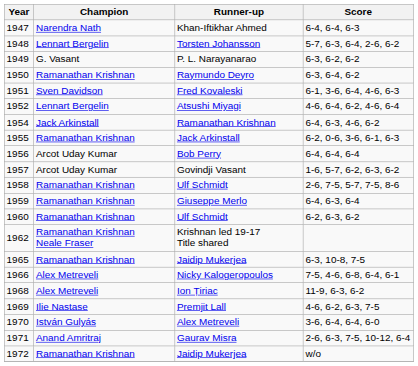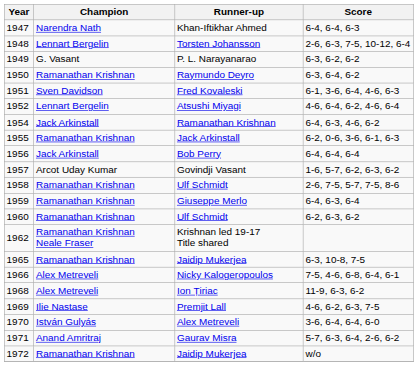 <table class=wikitable>
 <tr>
 <th style="width:40px">Year</th>
 <th style="width:220px">Champion</th>
 <th style="width:200px">Runner-up</th>
 <th style="width:170px" class="unsortable">Score</th>
 </tr>
 <tr>
 <td>1947</td>
 <td> <a href='#'>Narendra Nath</a></td>
 <td> Khan-Iftikhar Ahmed</td>
 <td>6-4, 6-4, 6-3</td>
 </tr>
 <tr>
 <td>1948</td>
 <td> <a href='#'>Lennart Bergelin</a></td>
 <td> <a href='#'>Torsten Johansson</a></td>
-<td>5-7, 6-3, 6-4, 2-6, 6-2</td>
+<td>2-6, 6-3, 7-5, 10-12, 6-4</td>
 </tr>
 <tr>
 <td>1949</td>
 <td> G. Vasant</td>
 <td> P. L. Narayanarao</td>
 <td>6-3, 6-2, 6-2</td>
 </tr>
 <tr>
 <td>1950</td>
 <td> <a href='#'>Ramanathan Krishnan</a></td>
 <td> <a href='#'>Raymundo Deyro</a></td>
 <td>6-3, 6-4, 6-2</td>
 </tr>
 <tr>
 <td>1951</td>
 <td> <a href='#'>Sven Davidson</a></td>
 <td> <a href='#'>Fred Kovaleski</a></td>
 <td>6-1, 3-6, 6-4, 4-6, 6-3</td>
 </tr>
 <tr>
 <td>1952</td>
 <td> <a href='#'>Lennart Bergelin</a></td>
 <td> <a href='#'>Atsushi Miyagi</a></td>
 <td>4-6, 6-4, 6-2, 4-6, 6-4</td>
 </tr>
 <tr>
 <td>1954</td>
 <td> <a href='#'>Jack Arkinstall</a></td>
 <td> <a href='#'>Ramanathan Krishnan</a></td>
 <td>6-4, 6-3, 4-6, 6-2</td>
 </tr>
 <tr>
 <td>1955</td>
 <td> <a href='#'>Ramanathan Krishnan</a></td>
 <td> <a href='#'>Jack Arkinstall</a></td>
 <td>6-2, 0-6, 3-6, 6-1, 6-3</td>
 </tr>
 <tr>
 <td>1956</td>
-<td> Arcot Uday Kumar</td>
+<td> <a href='#'>Jack Arkinstall</a></td>
 <td> <a href='#'>Bob Perry</a></td>
 <td>6-4, 6-4, 6-4</td>
 </tr>
 <tr>
 <td>1957</td>
 <td> Arcot Uday Kumar</td>
 <td> Govindji Vasant</td>
 <td>1-6, 5-7, 6-2, 6-3, 6-2</td>
 </tr>
 <tr>
 <td>1958</td>
 <td> <a href='#'>Ramanathan Krishnan</a></td>
 <td> <a href='#'>Ulf Schmidt</a></td>
 <td>2-6, 7-5, 5-7, 7-5, 8-6</td>
 </tr>
 <tr>
 <td>1959</td>
 <td> <a href='#'>Ramanathan Krishnan</a></td>
 <td> <a href='#'>Giuseppe Merlo</a></td>
 <td>6-4, 6-3, 6-4</td>
 </tr>
 <tr>
 <td>1960</td>
 <td> <a href='#'>Ramanathan Krishnan</a></td>
 <td> <a href='#'>Ulf Schmidt</a></td>
 <td>6-2, 6-3, 6-2</td>
 </tr>
 <tr>
 <td>1962</td>
 <td> <a href='#'>Ramanathan Krishnan</a><br> <a href='#'>Neale Fraser</a></td>
 <td>Krishnan led 19-17<br>Title shared</td>
 <td></td>
 </tr>
 <tr>
 <td>1965</td>
 <td> <a href='#'>Ramanathan Krishnan</a></td>
 <td> <a href='#'>Jaidip Mukerjea</a></td>
 <td>6-3, 10-8, 7-5</td>
 </tr>
 <tr>
 <td>1966</td>
 <td> <a href='#'>Alex Metreveli</a></td>
 <td> <a href='#'>Nicky Kalogeropoulos</a></td>
 <td>7-5, 4-6, 6-8, 6-4, 6-1</td>
 </tr>
 <tr>
 <td>1968</td>
 <td> <a href='#'>Alex Metreveli</a></td>
 <td> <a href='#'>Ion Țiriac</a></td>
 <td>11-9, 6-3, 6-2</td>
 </tr>
 <tr>
 <td>1969</td>
 <td> <a href='#'>Ilie Nastase</a></td>
 <td> <a href='#'>Premjit Lall</a></td>
 <td>4-6, 6-2, 6-3, 7-5</td>
 </tr>
 <tr>
 <td>1970</td>
 <td> <a href='#'>István Gulyás</a></td>
 <td> <a href='#'>Alex Metreveli</a></td>
 <td>3-6, 6-4, 6-4, 6-0</td>
 </tr>
 <tr>
 <td>1971</td>
 <td> <a href='#'>Anand Amritraj</a></td>
 <td> <a href='#'>Gaurav Misra</a></td>
-<td>2-6, 6-3, 7-5, 10-12, 6-4</td>
+<td>5-7, 6-3, 6-4, 2-6, 6-2</td>
 </tr>
 <tr>
 <td>1972</td>
 <td> <a href='#'>Ramanathan Krishnan</a></td>
 <td> <a href='#'>Jaidip Mukerjea</a></td>
 <td>w/o</td>
 </tr>
 <tr>
 </tr>
 </table>
